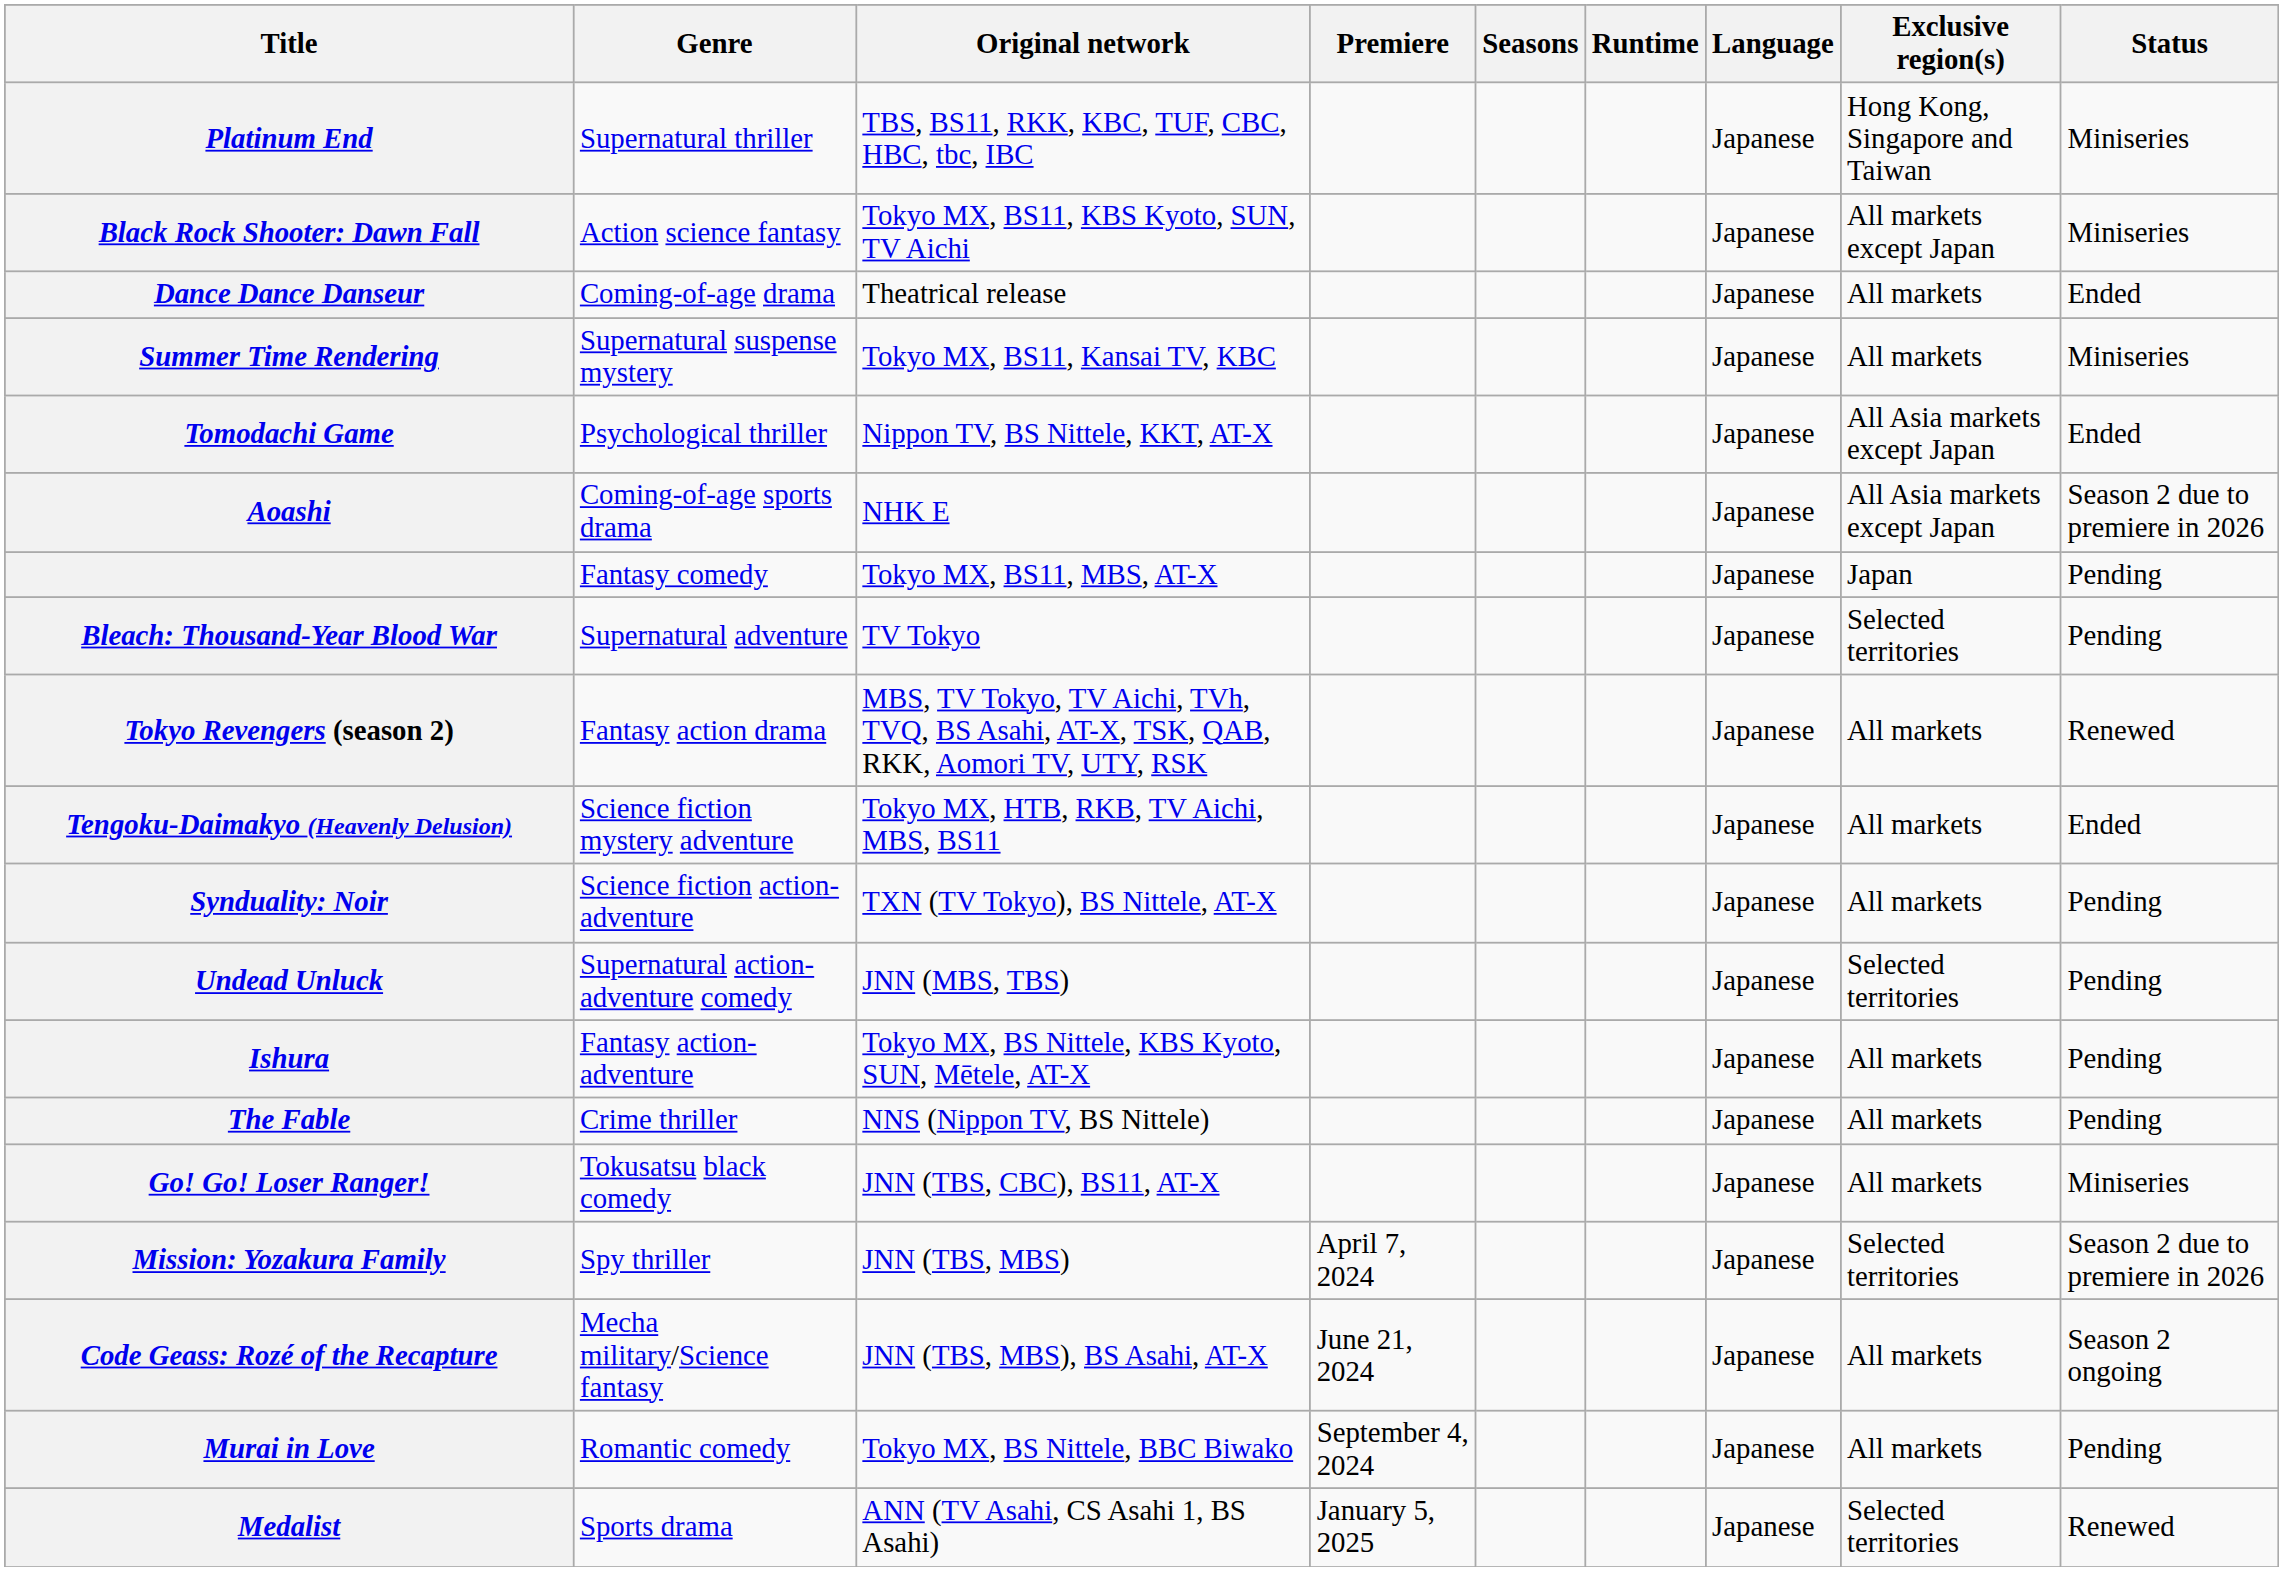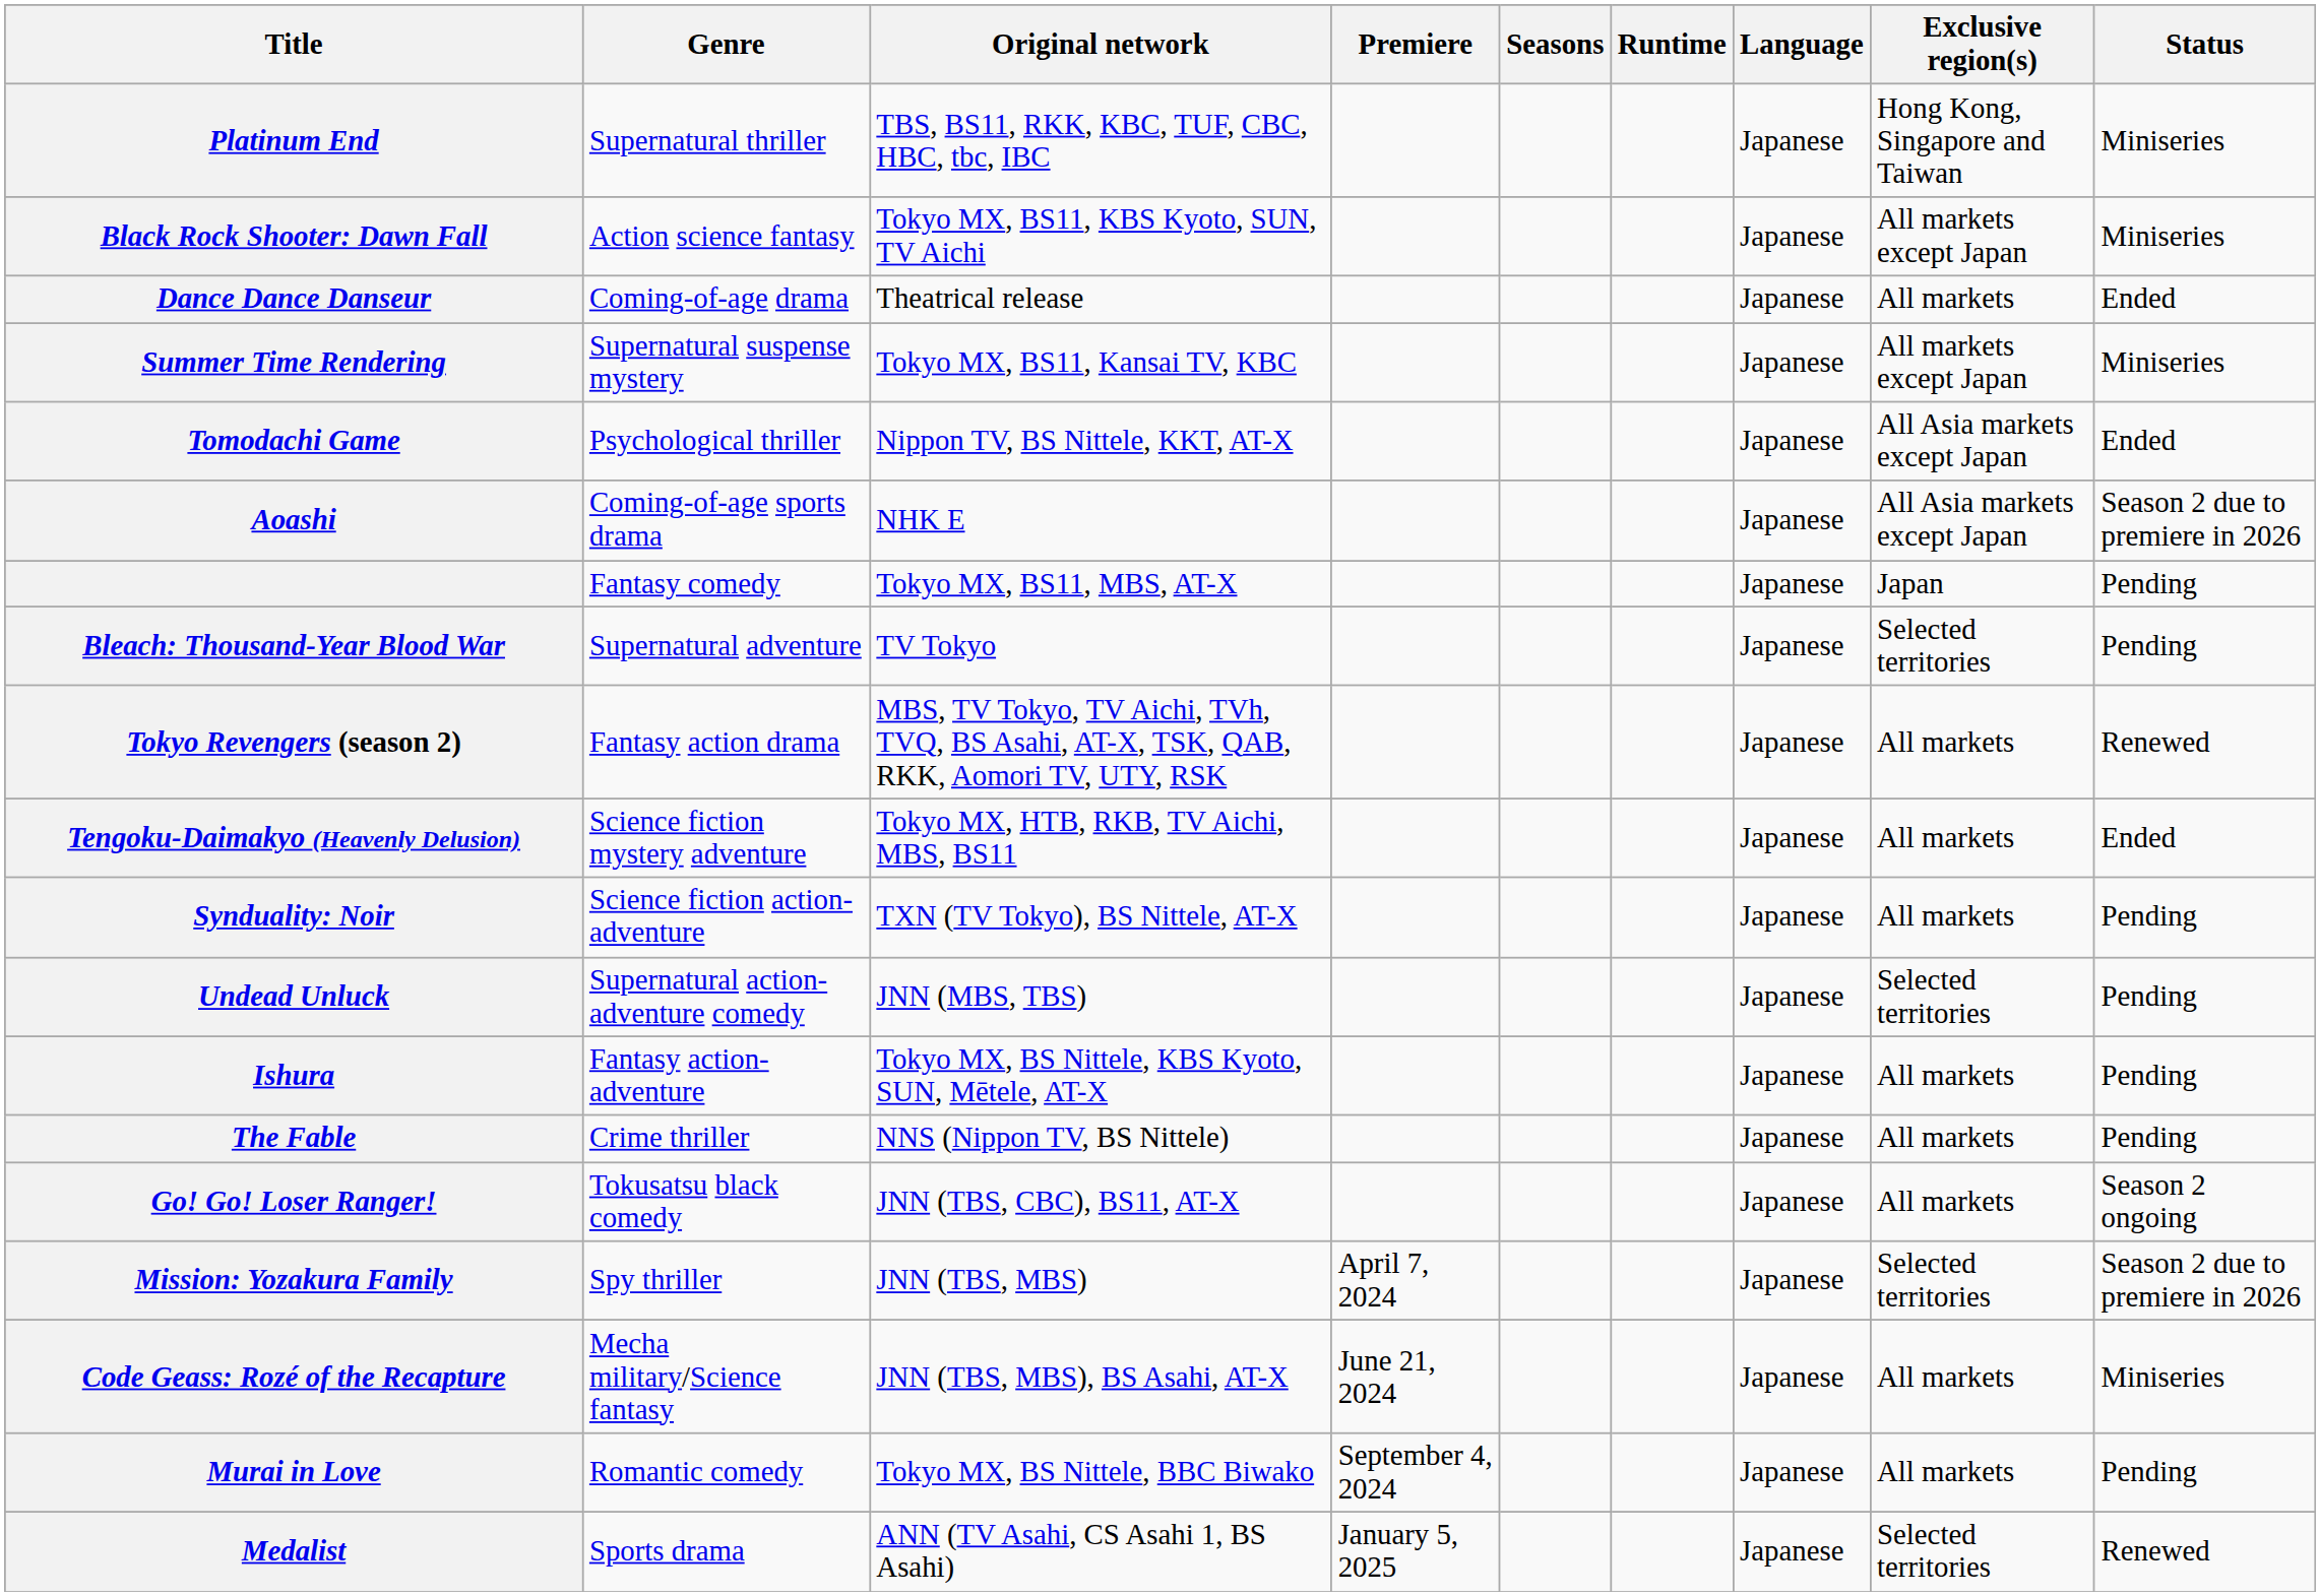 <table class="wikitable plainrowheaders sortable" style="width:100%;">
 <tr>
 <th style="width:25%;">Title</th>
 <th>Genre</th>
 <th>Original network</th>
 <th>Premiere</th>
 <th>Seasons</th>
 <th>Runtime</th>
 <th>Language</th>
 <th>Exclusive region(s)</th>
 <th>Status</th>
 </tr>
 <tr>
 <th scope="row"><em><a href='#'>Platinum End</a></em></th>
 <td><a href='#'>Supernatural thriller</a></td>
 <td><a href='#'>TBS</a>, <a href='#'>BS11</a>, <a href='#'>RKK</a>, <a href='#'>KBC</a>, <a href='#'>TUF</a>, <a href='#'>CBC</a>, <a href='#'>HBC</a>, <a href='#'>tbc</a>, <a href='#'>IBC</a></td>
 <td></td>
 <td></td>
 <td></td>
 <td>Japanese</td>
 <td>Hong Kong, Singapore and Taiwan</td>
 <td>Miniseries</td>
 </tr>
 <tr>
 <th scope="row"><em><a href='#'>Black Rock Shooter: Dawn Fall</a></em></th>
 <td><a href='#'>Action</a> <a href='#'>science fantasy</a></td>
 <td><a href='#'>Tokyo MX</a>, <a href='#'>BS11</a>, <a href='#'>KBS Kyoto</a>, <a href='#'>SUN</a>, <a href='#'>TV Aichi</a></td>
 <td></td>
 <td></td>
 <td></td>
 <td>Japanese</td>
 <td>All markets except Japan</td>
 <td>Miniseries</td>
 </tr>
 <tr>
 <th scope="row"><em><a href='#'>Dance Dance Danseur</a></em></th>
 <td><a href='#'>Coming-of-age</a> <a href='#'>drama</a></td>
 <td>Theatrical release</td>
 <td></td>
 <td></td>
 <td></td>
 <td>Japanese</td>
 <td>All markets</td>
 <td>Ended</td>
 </tr>
 <tr>
 <th scope="row"><em><a href='#'>Summer Time Rendering</a></em></th>
 <td><a href='#'>Supernatural</a> <a href='#'>suspense</a> <a href='#'>mystery</a></td>
 <td><a href='#'>Tokyo MX</a>, <a href='#'>BS11</a>, <a href='#'>Kansai TV</a>, <a href='#'>KBC</a></td>
 <td></td>
 <td></td>
 <td></td>
 <td>Japanese</td>
-<td>All markets</td>
+<td>All markets except Japan</td>
 <td>Miniseries</td>
 </tr>
 <tr>
 <th scope="row"><em><a href='#'>Tomodachi Game</a></em></th>
 <td><a href='#'>Psychological thriller</a></td>
 <td><a href='#'>Nippon TV</a>, <a href='#'>BS Nittele</a>, <a href='#'>KKT</a>, <a href='#'>AT-X</a></td>
 <td></td>
 <td></td>
 <td></td>
 <td>Japanese</td>
 <td>All Asia markets except Japan</td>
 <td>Ended</td>
 </tr>
 <tr>
 <th scope="row"><em><a href='#'>Aoashi</a></em></th>
 <td><a href='#'>Coming-of-age</a> <a href='#'>sports drama</a></td>
 <td><a href='#'>NHK E</a></td>
 <td></td>
 <td></td>
 <td></td>
 <td>Japanese</td>
 <td>All Asia markets except Japan</td>
 <td>Season 2 due to premiere in 2026</td>
 </tr>
 <tr>
 <th scope="row"><em><a href='#'></a></em></th>
 <td><a href='#'>Fantasy comedy</a></td>
 <td><a href='#'>Tokyo MX</a>, <a href='#'>BS11</a>, <a href='#'>MBS</a>, <a href='#'>AT-X</a></td>
 <td></td>
 <td></td>
 <td></td>
 <td>Japanese</td>
 <td>Japan</td>
 <td>Pending</td>
 </tr>
 <tr>
 <th scope="row"><em><a href='#'>Bleach: Thousand-Year Blood War</a></em></th>
 <td><a href='#'>Supernatural</a> <a href='#'>adventure</a></td>
 <td><a href='#'>TV Tokyo</a></td>
 <td></td>
 <td></td>
 <td></td>
 <td>Japanese</td>
 <td>Selected territories</td>
 <td>Pending</td>
 </tr>
 <tr>
 <th scope="row"><em><a href='#'>Tokyo Revengers</a></em> (season 2)</th>
 <td><a href='#'>Fantasy</a> <a href='#'>action drama</a></td>
 <td><a href='#'>MBS</a>, <a href='#'>TV Tokyo</a>, <a href='#'>TV Aichi</a>, <a href='#'>TVh</a>, <a href='#'>TVQ</a>, <a href='#'>BS Asahi</a>, <a href='#'>AT-X</a>, <a href='#'>TSK</a>, <a href='#'>QAB</a>, RKK, <a href='#'>Aomori TV</a>, <a href='#'>UTY</a>, <a href='#'>RSK</a></td>
 <td></td>
 <td></td>
 <td></td>
 <td>Japanese</td>
 <td>All markets</td>
 <td>Renewed</td>
 </tr>
 <tr>
 <th scope="row"><em><a href='#'>Tengoku-Daimakyo <small>(Heavenly Delusion)</small></a></em></th>
 <td><a href='#'>Science fiction</a> <a href='#'>mystery</a> <a href='#'>adventure</a></td>
 <td><a href='#'>Tokyo MX</a>, <a href='#'>HTB</a>, <a href='#'>RKB</a>, <a href='#'>TV Aichi</a>, <a href='#'>MBS</a>, <a href='#'>BS11</a></td>
 <td></td>
 <td></td>
 <td></td>
 <td>Japanese</td>
 <td>All markets</td>
 <td>Ended</td>
 </tr>
 <tr>
 <th scope="row"><em><a href='#'>Synduality: Noir</a></em></th>
 <td><a href='#'>Science fiction</a> <a href='#'>action-adventure</a></td>
 <td><a href='#'>TXN</a> (<a href='#'>TV Tokyo</a>), <a href='#'>BS Nittele</a>, <a href='#'>AT-X</a></td>
 <td></td>
 <td></td>
 <td></td>
 <td>Japanese</td>
 <td>All markets</td>
 <td>Pending</td>
 </tr>
 <tr>
 <th scope="row"><em><a href='#'>Undead Unluck</a></em></th>
 <td><a href='#'>Supernatural</a> <a href='#'>action-adventure</a> <a href='#'>comedy</a></td>
 <td><a href='#'>JNN</a> (<a href='#'>MBS</a>, <a href='#'>TBS</a>)</td>
 <td></td>
 <td></td>
 <td></td>
 <td>Japanese</td>
 <td>Selected territories</td>
 <td>Pending</td>
 </tr>
 <tr>
 <th scope="row"><em><a href='#'>Ishura</a></em></th>
 <td><a href='#'>Fantasy</a> <a href='#'>action-adventure</a></td>
 <td><a href='#'>Tokyo MX</a>, <a href='#'>BS Nittele</a>, <a href='#'>KBS Kyoto</a>, <a href='#'>SUN</a>, <a href='#'>Mētele</a>, <a href='#'>AT-X</a></td>
 <td></td>
 <td></td>
 <td></td>
 <td>Japanese</td>
 <td>All markets</td>
 <td>Pending</td>
 </tr>
 <tr>
 <th scope="row"><em><a href='#'>The Fable</a></em></th>
 <td><a href='#'>Crime thriller</a></td>
 <td><a href='#'>NNS</a> (<a href='#'>Nippon TV</a>, BS Nittele)</td>
 <td></td>
 <td></td>
 <td></td>
 <td>Japanese</td>
 <td>All markets</td>
 <td>Pending</td>
 </tr>
 <tr>
 <th scope="row"><em><a href='#'>Go! Go! Loser Ranger!</a></em></th>
 <td><a href='#'>Tokusatsu</a> <a href='#'>black comedy</a></td>
 <td><a href='#'>JNN</a> (<a href='#'>TBS</a>, <a href='#'>CBC</a>), <a href='#'>BS11</a>, <a href='#'>AT-X</a></td>
 <td></td>
 <td></td>
 <td></td>
 <td>Japanese</td>
 <td>All markets</td>
-<td>Miniseries</td>
+<td>Season 2 ongoing</td>
 </tr>
 <tr>
 <th scope="row"><em><a href='#'>Mission: Yozakura Family</a></em></th>
 <td><a href='#'>Spy thriller</a></td>
 <td><a href='#'>JNN</a> (<a href='#'>TBS</a>, <a href='#'>MBS</a>)</td>
 <td>April 7, 2024</td>
 <td></td>
 <td></td>
 <td>Japanese</td>
 <td>Selected territories</td>
 <td>Season 2 due to premiere in 2026</td>
 </tr>
 <tr>
 <th scope="row"><em><a href='#'>Code Geass: Rozé of the Recapture</a></em></th>
 <td><a href='#'>Mecha</a> <a href='#'>military</a>/<a href='#'>Science fantasy</a></td>
 <td><a href='#'>JNN</a> (<a href='#'>TBS</a>, <a href='#'>MBS</a>),  <a href='#'>BS Asahi</a>, <a href='#'>AT-X</a></td>
 <td>June 21, 2024</td>
 <td></td>
 <td></td>
 <td>Japanese</td>
 <td>All markets</td>
-<td>Season 2 ongoing</td>
+<td>Miniseries</td>
 </tr>
 <tr>
 <th scope="row"><em><a href='#'>Murai in Love</a></em></th>
 <td><a href='#'>Romantic comedy</a></td>
 <td><a href='#'>Tokyo MX</a>, <a href='#'>BS Nittele</a>, <a href='#'>BBC Biwako</a></td>
 <td>September 4, 2024</td>
 <td></td>
 <td></td>
 <td>Japanese</td>
 <td>All markets</td>
 <td>Pending</td>
 </tr>
 <tr>
 <th scope="row"><em><a href='#'>Medalist</a></em></th>
 <td><a href='#'>Sports drama</a></td>
 <td><a href='#'>ANN</a> (<a href='#'>TV Asahi</a>, CS Asahi 1, BS Asahi)</td>
 <td>January 5, 2025</td>
 <td></td>
 <td></td>
 <td>Japanese</td>
 <td>Selected territories</td>
 <td>Renewed</td>
 </tr>
 <tr>
 </tr>
 </table>
